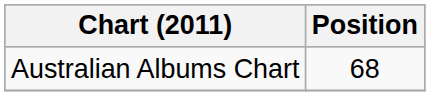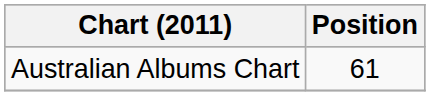 <table class="wikitable" style="text-align:center;">
 <tr>
 <th>Chart (2011)</th>
 <th>Position</th>
 </tr>
 <tr>
 <td align="left">Australian Albums Chart</td>
-<td>68</td>
+<td>61</td>
 </tr>
 <tr>
 </tr>
 </table>
